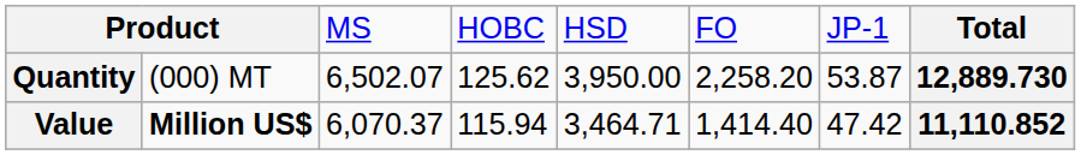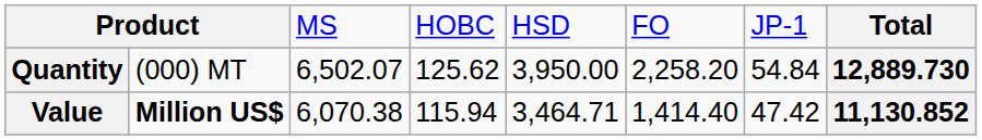 <table class="wikitable">
 <tr>
 <th colspan="2">Product</th>
 <td><a href='#'>MS</a></td>
 <td><a href='#'>HOBC</a></td>
 <td><a href='#'>HSD</a></td>
 <td><a href='#'>FO</a></td>
 <td><a href='#'>JP-1</a></td>
 <th>Total</th>
 </tr>
 <tr>
 <th>Quantity</th>
 <td>(000) MT</td>
 <td>6,502.07</td>
 <td>125.62</td>
 <td>3,950.00</td>
 <td>2,258.20</td>
-<td>53.87</td>
+<td>54.84</td>
 <th>12,889.730</th>
 </tr>
 <tr>
 <th>Value</th>
 <td><strong>Million US$</strong></td>
-<td>6,070.37</td>
+<td>6,070.38</td>
 <td>115.94</td>
 <td>3,464.71</td>
 <td>1,414.40</td>
 <td>47.42</td>
-<th>11,110.852</th>
+<th>11,130.852</th>
 </tr>
 </table>
